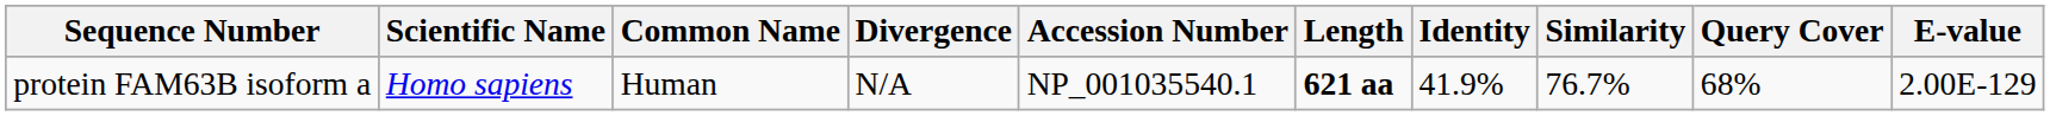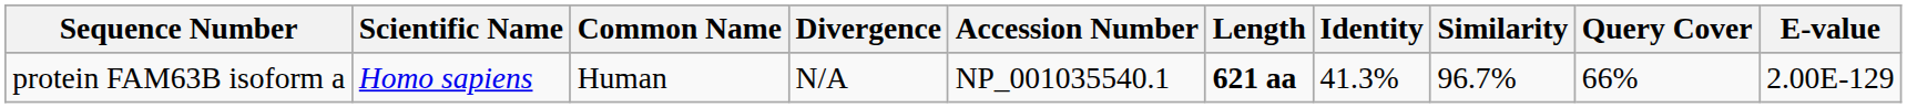 <table class="wikitable">
 <tr>
 <th>Sequence Number</th>
 <th>Scientific Name</th>
 <th>Common Name</th>
 <th>Divergence</th>
 <th>Accession Number</th>
 <th>Length</th>
 <th>Identity</th>
 <th>Similarity</th>
 <th>Query Cover</th>
 <th>E-value</th>
 </tr>
 <tr>
 <td>protein FAM63B isoform a</td>
 <td><em><a href='#'>Homo sapiens</a></em></td>
 <td>Human</td>
 <td>N/A</td>
 <td>NP_001035540.1</td>
 <td><strong>621 aa</strong></td>
-<td>41.9%</td>
-<td>76.7%</td>
-<td>68%</td>
+<td>41.3%</td>
+<td>96.7%</td>
+<td>66%</td>
 <td>2.00E-129</td>
 </tr>
 </table>
